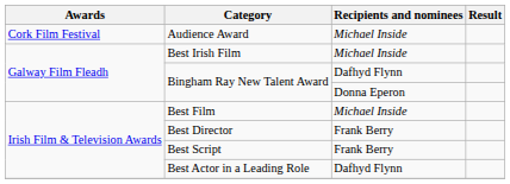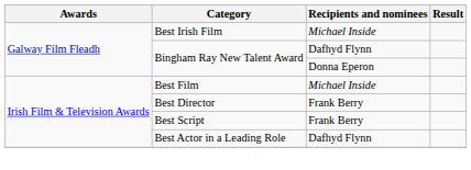 <table class="wikitable plainrowheaders sortable">
 <tr style="background:#ccc; text-align:center;">
 <th scope="col">Awards</th>
 <th scope="col">Category</th>
 <th scope="col">Recipients and nominees</th>
 <th scope="col">Result</th>
-</tr>
-<tr>
-<td rowspan=1><a href='#'>Cork Film Festival</a></td>
-<td>Audience Award</td>
-<td><em>Michael Inside</em></td>
-<td></td>
 </tr>
 <tr>
 <td rowspan=3><a href='#'>Galway Film Fleadh</a></td>
 <td>Best Irish Film</td>
 <td><em>Michael Inside</em></td>
 <td></td>
 </tr>
 <tr>
 <td rowspan=2>Bingham Ray New Talent Award</td>
 <td>Dafhyd Flynn</td>
 <td></td>
 </tr>
 <tr>
 <td>Donna Eperon</td>
 <td></td>
 </tr>
 <tr>
 <td rowspan=4><a href='#'>Irish Film & Television Awards</a></td>
 <td>Best Film</td>
 <td><em>Michael Inside</em></td>
 <td></td>
 </tr>
 <tr>
 <td>Best Director</td>
 <td>Frank Berry</td>
 <td></td>
 </tr>
 <tr>
 <td>Best Script</td>
 <td>Frank Berry</td>
 <td></td>
 </tr>
 <tr>
 <td>Best Actor in a Leading Role</td>
 <td>Dafhyd Flynn</td>
 <td></td>
 </tr>
 <tr>
 </tr>
 </table>
